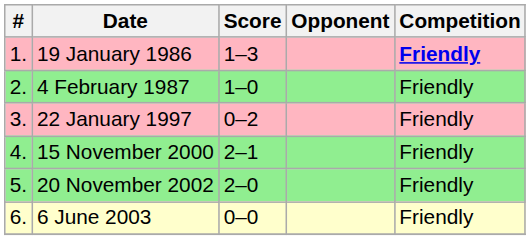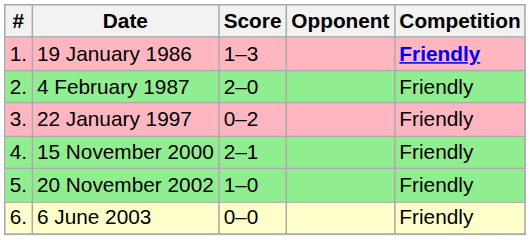 <table class="wikitable" style="font-size:85%">
 <tr>
 <th>#</th>
 <th>Date</th>
 <th>Score</th>
 <th>Opponent</th>
 <th>Competition</th>
 </tr>
 <tr style="background: #FFB6C1">
 <td>1.</td>
 <td>19 January 1986</td>
 <td>1–3</td>
 <td></td>
 <td><strong><a href='#'>Friendly</a></strong></td>
 </tr>
 <tr style="background: #90EE90">
 <td>2.</td>
 <td>4 February 1987</td>
-<td>1–0</td>
+<td>2–0</td>
 <td></td>
 <td>Friendly</td>
 </tr>
 <tr style="background: #FFB6C1">
 <td>3.</td>
 <td>22 January 1997</td>
 <td>0–2</td>
 <td></td>
 <td>Friendly</td>
 </tr>
 <tr style="background: #90EE90">
 <td>4.</td>
 <td>15 November 2000</td>
 <td>2–1</td>
 <td></td>
 <td>Friendly</td>
 </tr>
 <tr style="background: #90EE90">
 <td>5.</td>
 <td>20 November 2002</td>
-<td>2–0</td>
+<td>1–0</td>
 <td></td>
 <td>Friendly</td>
 </tr>
 <tr style="background: #FFFFCC">
 <td>6.</td>
 <td>6 June 2003</td>
 <td>0–0</td>
 <td></td>
 <td>Friendly</td>
 </tr>
 <tr>
 </tr>
 </table>
